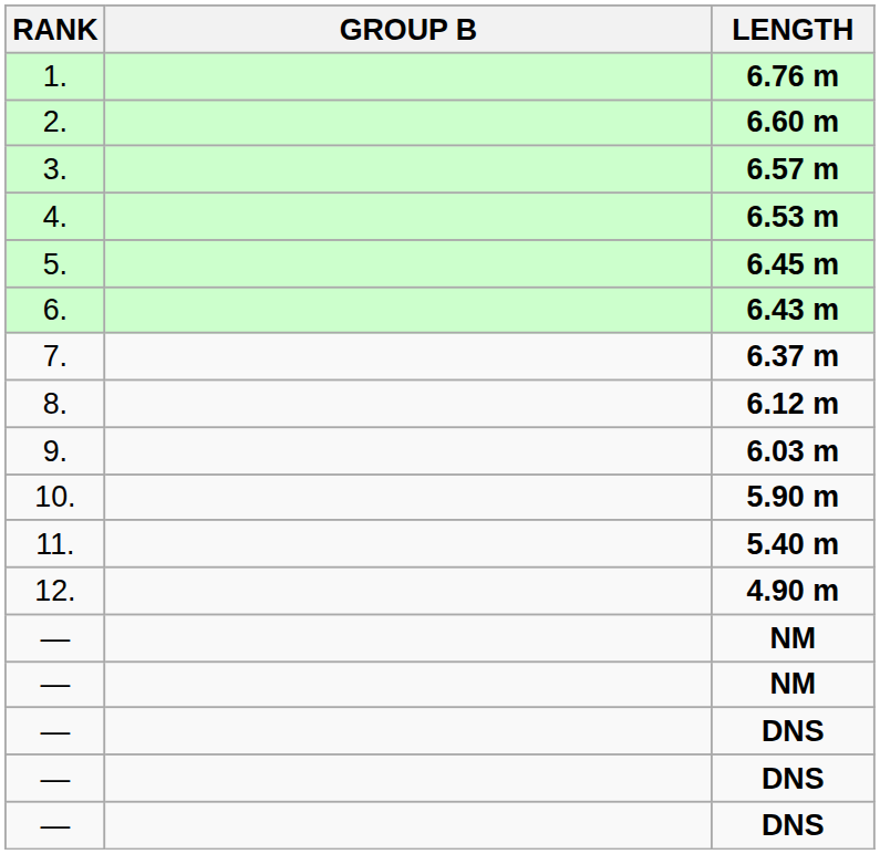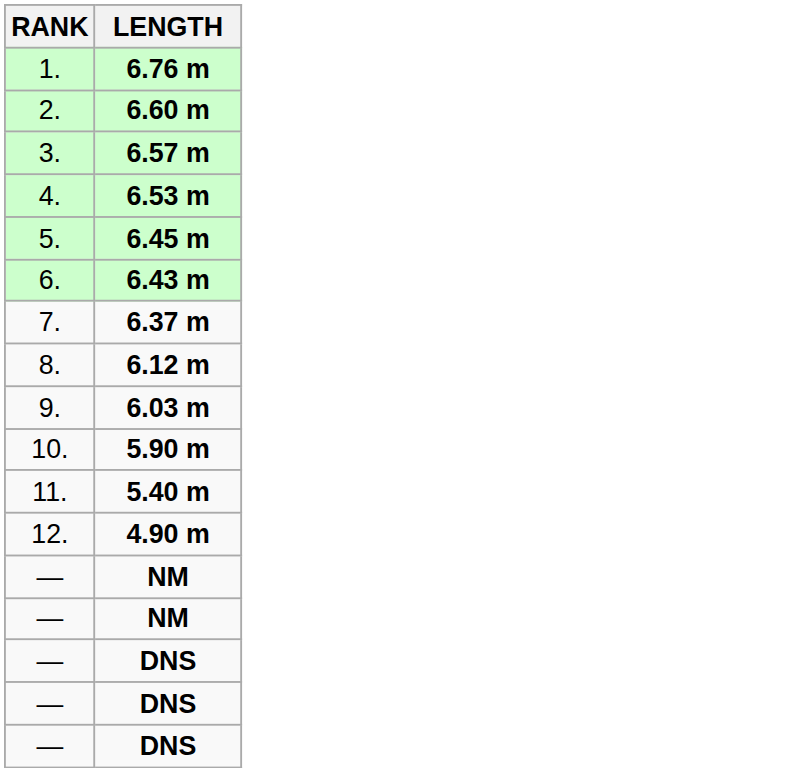 <table class="wikitable" style="border-collapse: collapse; font-size: 90%;">
 <tr>
 <th>RANK</th>
-<th align="center" style="width: 20em">GROUP B</th>
 <th align="center" style="width: 5em">LENGTH</th>
 </tr>
 <tr style="background:#ccffcc;">
 <td align="center">1.</td>
-<td></td>
 <td align="center"><strong>6.76 m</strong></td>
 </tr>
 <tr style="background:#ccffcc;">
 <td align="center">2.</td>
-<td></td>
 <td align="center"><strong>6.60 m</strong></td>
 </tr>
 <tr style="background:#ccffcc;">
 <td align="center">3.</td>
-<td></td>
 <td align="center"><strong>6.57 m</strong></td>
 </tr>
 <tr style="background:#ccffcc;">
 <td align="center">4.</td>
-<td></td>
 <td align="center"><strong>6.53 m</strong></td>
 </tr>
 <tr style="background:#ccffcc;">
 <td align="center">5.</td>
-<td></td>
 <td align="center"><strong>6.45 m</strong></td>
 </tr>
 <tr style="background:#ccffcc;">
 <td align="center">6.</td>
-<td></td>
 <td align="center"><strong>6.43 m</strong></td>
 </tr>
 <tr>
 <td align="center">7.</td>
-<td></td>
 <td align="center"><strong>6.37 m</strong></td>
 </tr>
 <tr>
 <td align="center">8.</td>
-<td></td>
 <td align="center"><strong>6.12 m</strong></td>
 </tr>
 <tr>
 <td align="center">9.</td>
-<td></td>
 <td align="center"><strong>6.03 m</strong></td>
 </tr>
 <tr>
 <td align="center">10.</td>
-<td></td>
 <td align="center"><strong>5.90 m</strong></td>
 </tr>
 <tr>
 <td align="center">11.</td>
-<td></td>
 <td align="center"><strong>5.40 m</strong></td>
 </tr>
 <tr>
 <td align="center">12.</td>
-<td></td>
 <td align="center"><strong>4.90 m</strong></td>
 </tr>
 <tr>
 <td align="center">—</td>
-<td></td>
 <td align="center"><strong>NM</strong></td>
 </tr>
 <tr>
 <td align="center">—</td>
-<td></td>
 <td align="center"><strong>NM</strong></td>
 </tr>
 <tr>
 <td align="center">—</td>
-<td></td>
 <td align="center"><strong>DNS</strong></td>
 </tr>
 <tr>
 <td align="center">—</td>
-<td></td>
 <td align="center"><strong>DNS</strong></td>
 </tr>
 <tr>
 <td align="center">—</td>
-<td></td>
 <td align="center"><strong>DNS</strong></td>
 </tr>
 </table>
